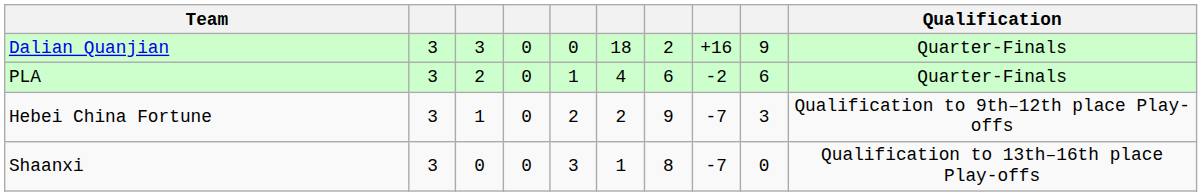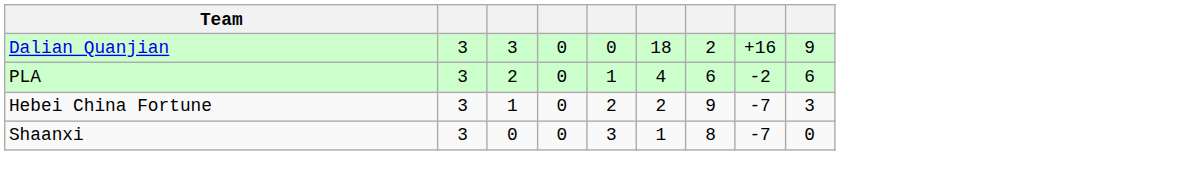 <table class="wikitable" style="text-align:center;">
 <tr>
 <th width=310>Team</th>
 <th width=30></th>
 <th width=30></th>
 <th width=30></th>
 <th width=30></th>
 <th width=30></th>
 <th width=30></th>
 <th width=30></th>
 <th width=30></th>
-<th width=310>Qualification</th>
 </tr>
 <tr bgcolor="#ccffcc">
 <td align="left"><a href='#'>Dalian Quanjian</a></td>
 <td>3</td>
 <td>3</td>
 <td>0</td>
 <td>0</td>
 <td>18</td>
 <td>2</td>
 <td>+16</td>
 <td>9</td>
-<td>Quarter-Finals</td>
 </tr>
 <tr bgcolor="#ccffcc">
 <td align="left">PLA</td>
 <td>3</td>
 <td>2</td>
 <td>0</td>
 <td>1</td>
 <td>4</td>
 <td>6</td>
 <td>-2</td>
 <td>6</td>
-<td>Quarter-Finals</td>
 </tr>
 <tr bgcolor=>
 <td align="left">Hebei China Fortune</td>
 <td>3</td>
 <td>1</td>
 <td>0</td>
 <td>2</td>
 <td>2</td>
 <td>9</td>
 <td>-7</td>
 <td>3</td>
-<td>Qualification to 9th–12th place Play-offs</td>
 </tr>
 <tr bgcolor=>
 <td align="left">Shaanxi</td>
 <td>3</td>
 <td>0</td>
 <td>0</td>
 <td>3</td>
 <td>1</td>
 <td>8</td>
 <td>-7</td>
 <td>0</td>
-<td>Qualification to 13th–16th place Play-offs</td>
 </tr>
 </table>
